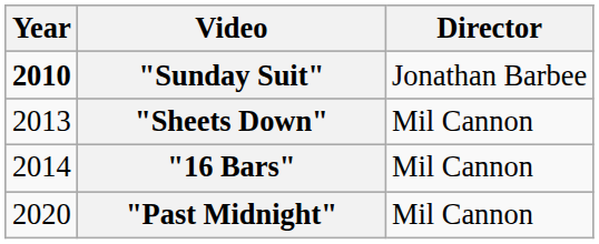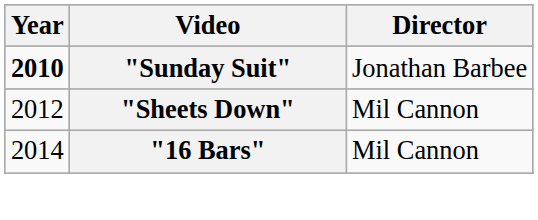 <table class="wikitable plainrowheaders">
 <tr>
 <th>Year</th>
 <th style="width:10em;">Video</th>
 <th>Director</th>
 </tr>
 <tr>
 <td><strong>2010</strong></td>
 <th scope="row">"Sunday Suit"</th>
 <td>Jonathan Barbee</td>
 </tr>
 <tr>
-<td>2013</td>
+<td>2012</td>
 <th scope="row">"Sheets Down"</th>
 <td>Mil Cannon</td>
 </tr>
 <tr>
 <td>2014</td>
 <th scope="row">"16 Bars"</th>
 <td>Mil Cannon</td>
 </tr>
-<tr>
-<td>2020</td>
-<th>"Past Midnight"</th>
-<td>Mil Cannon</td>
-</tr>
 </table>
